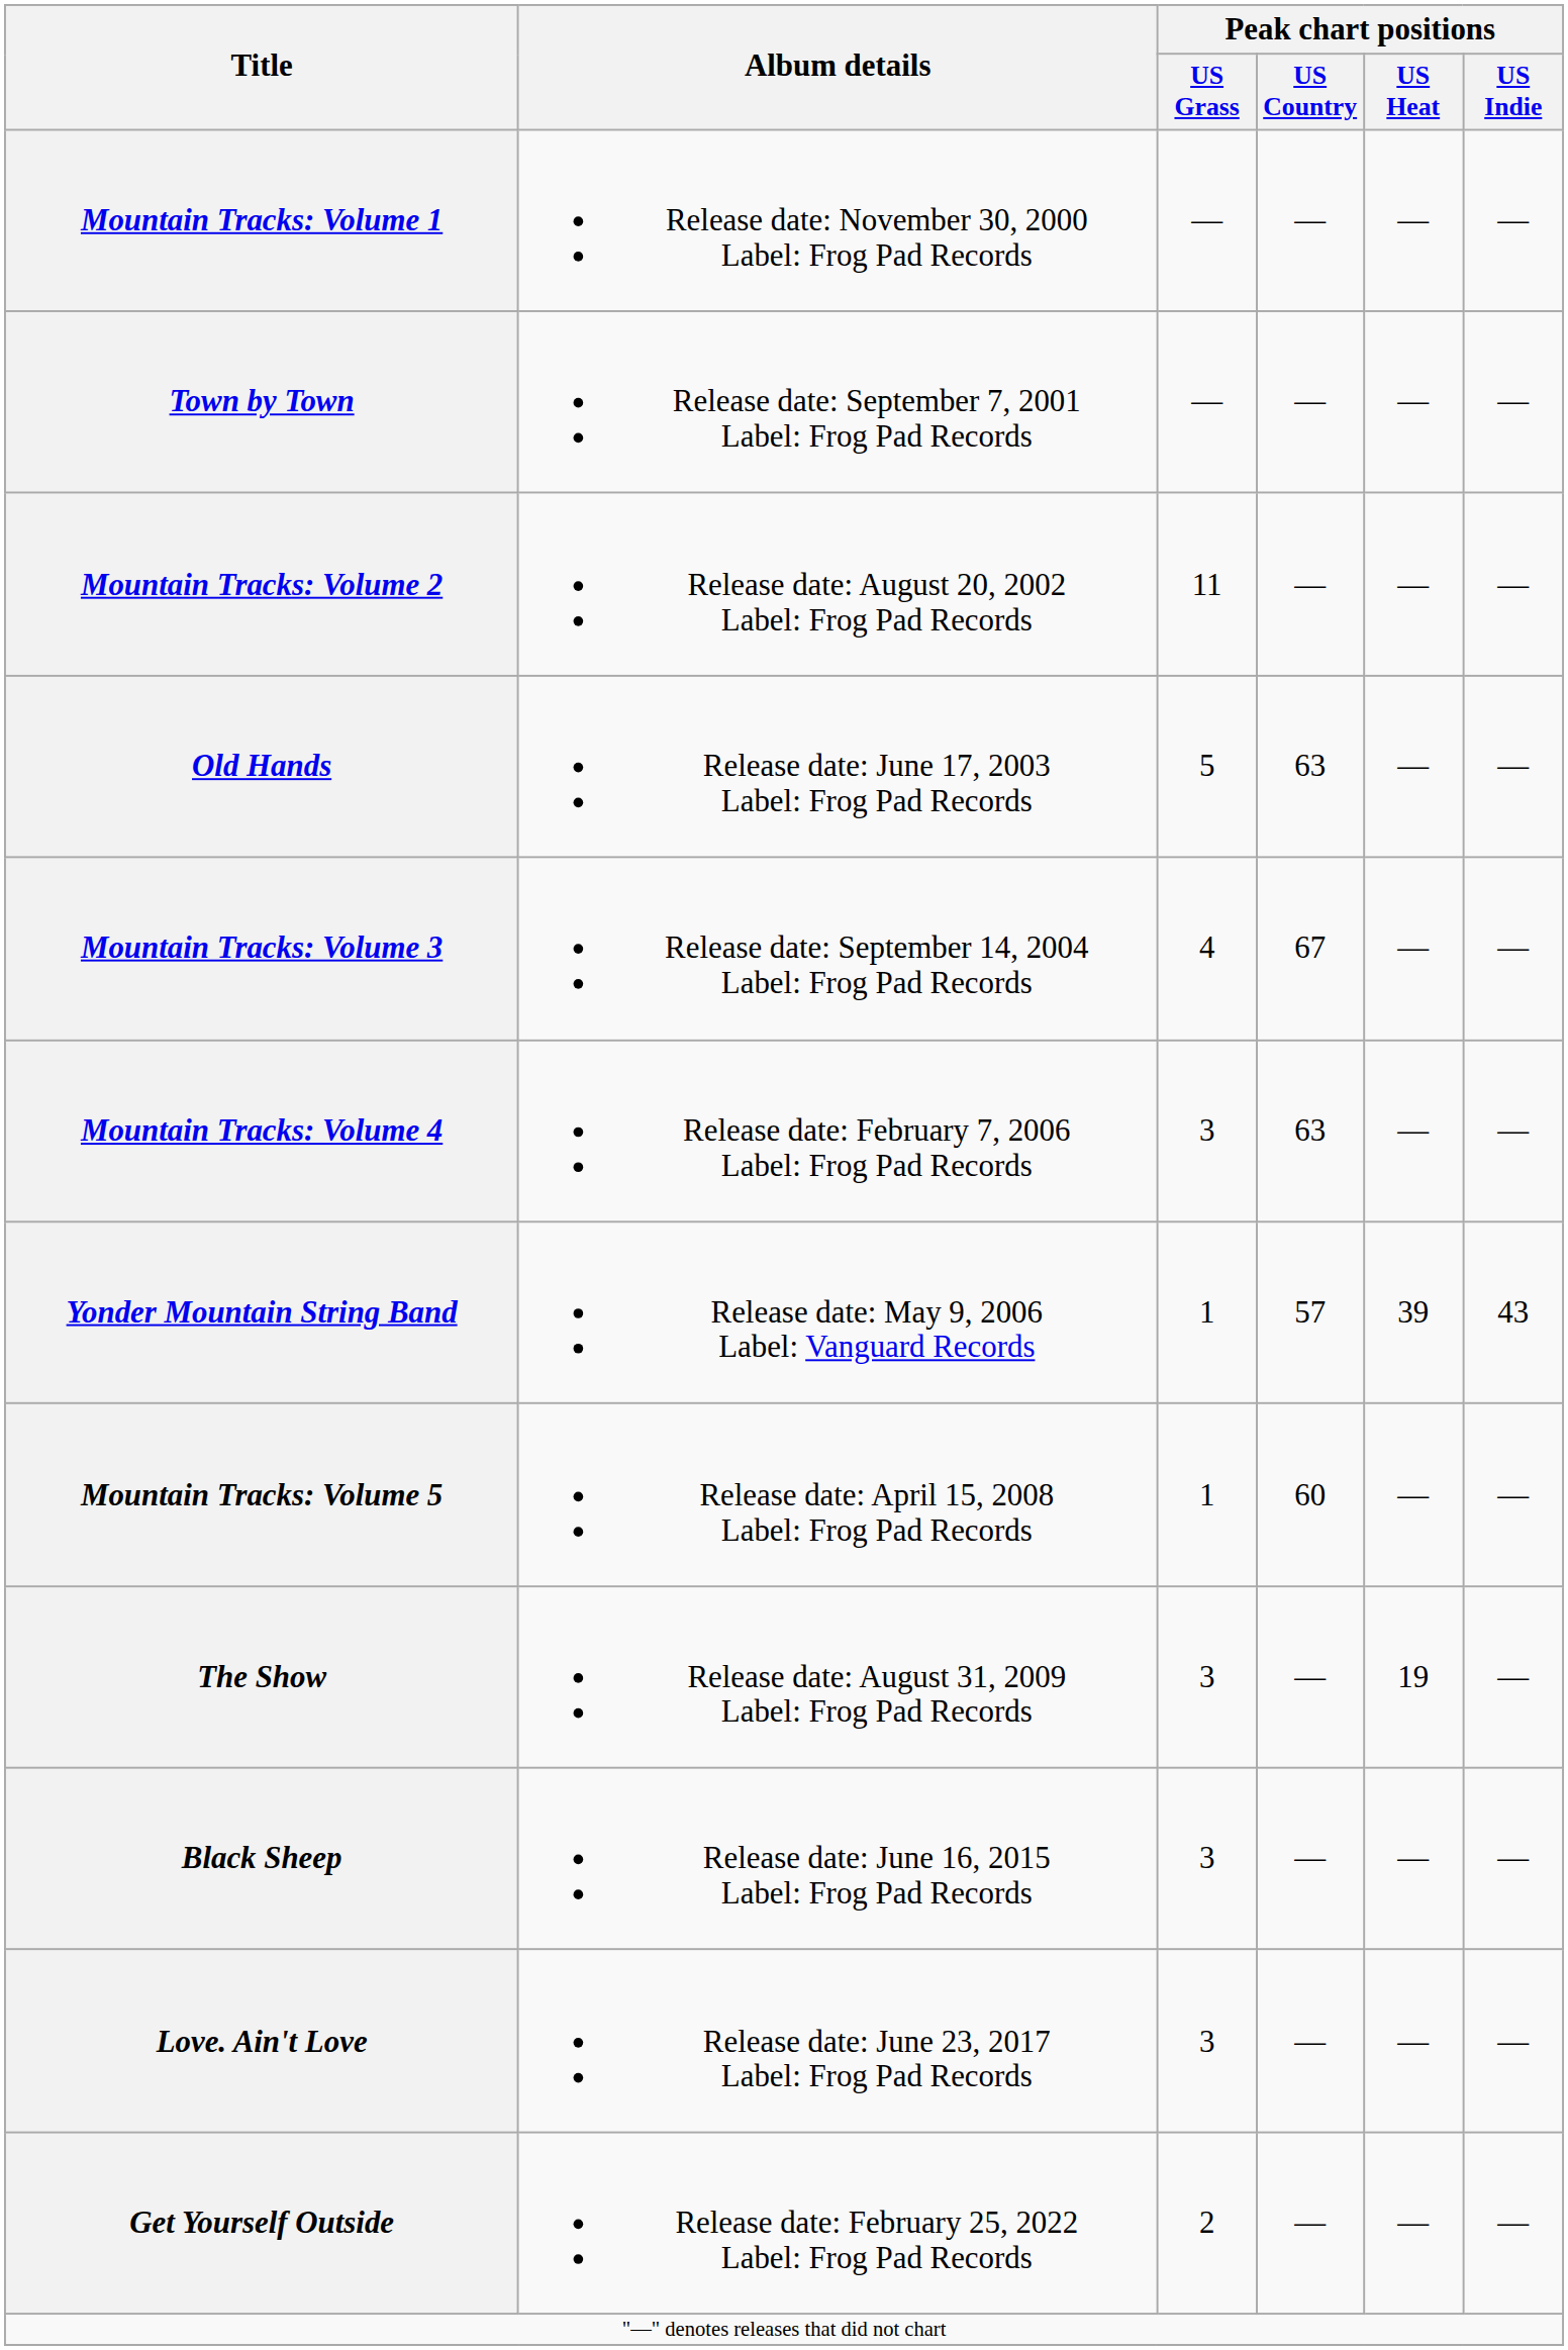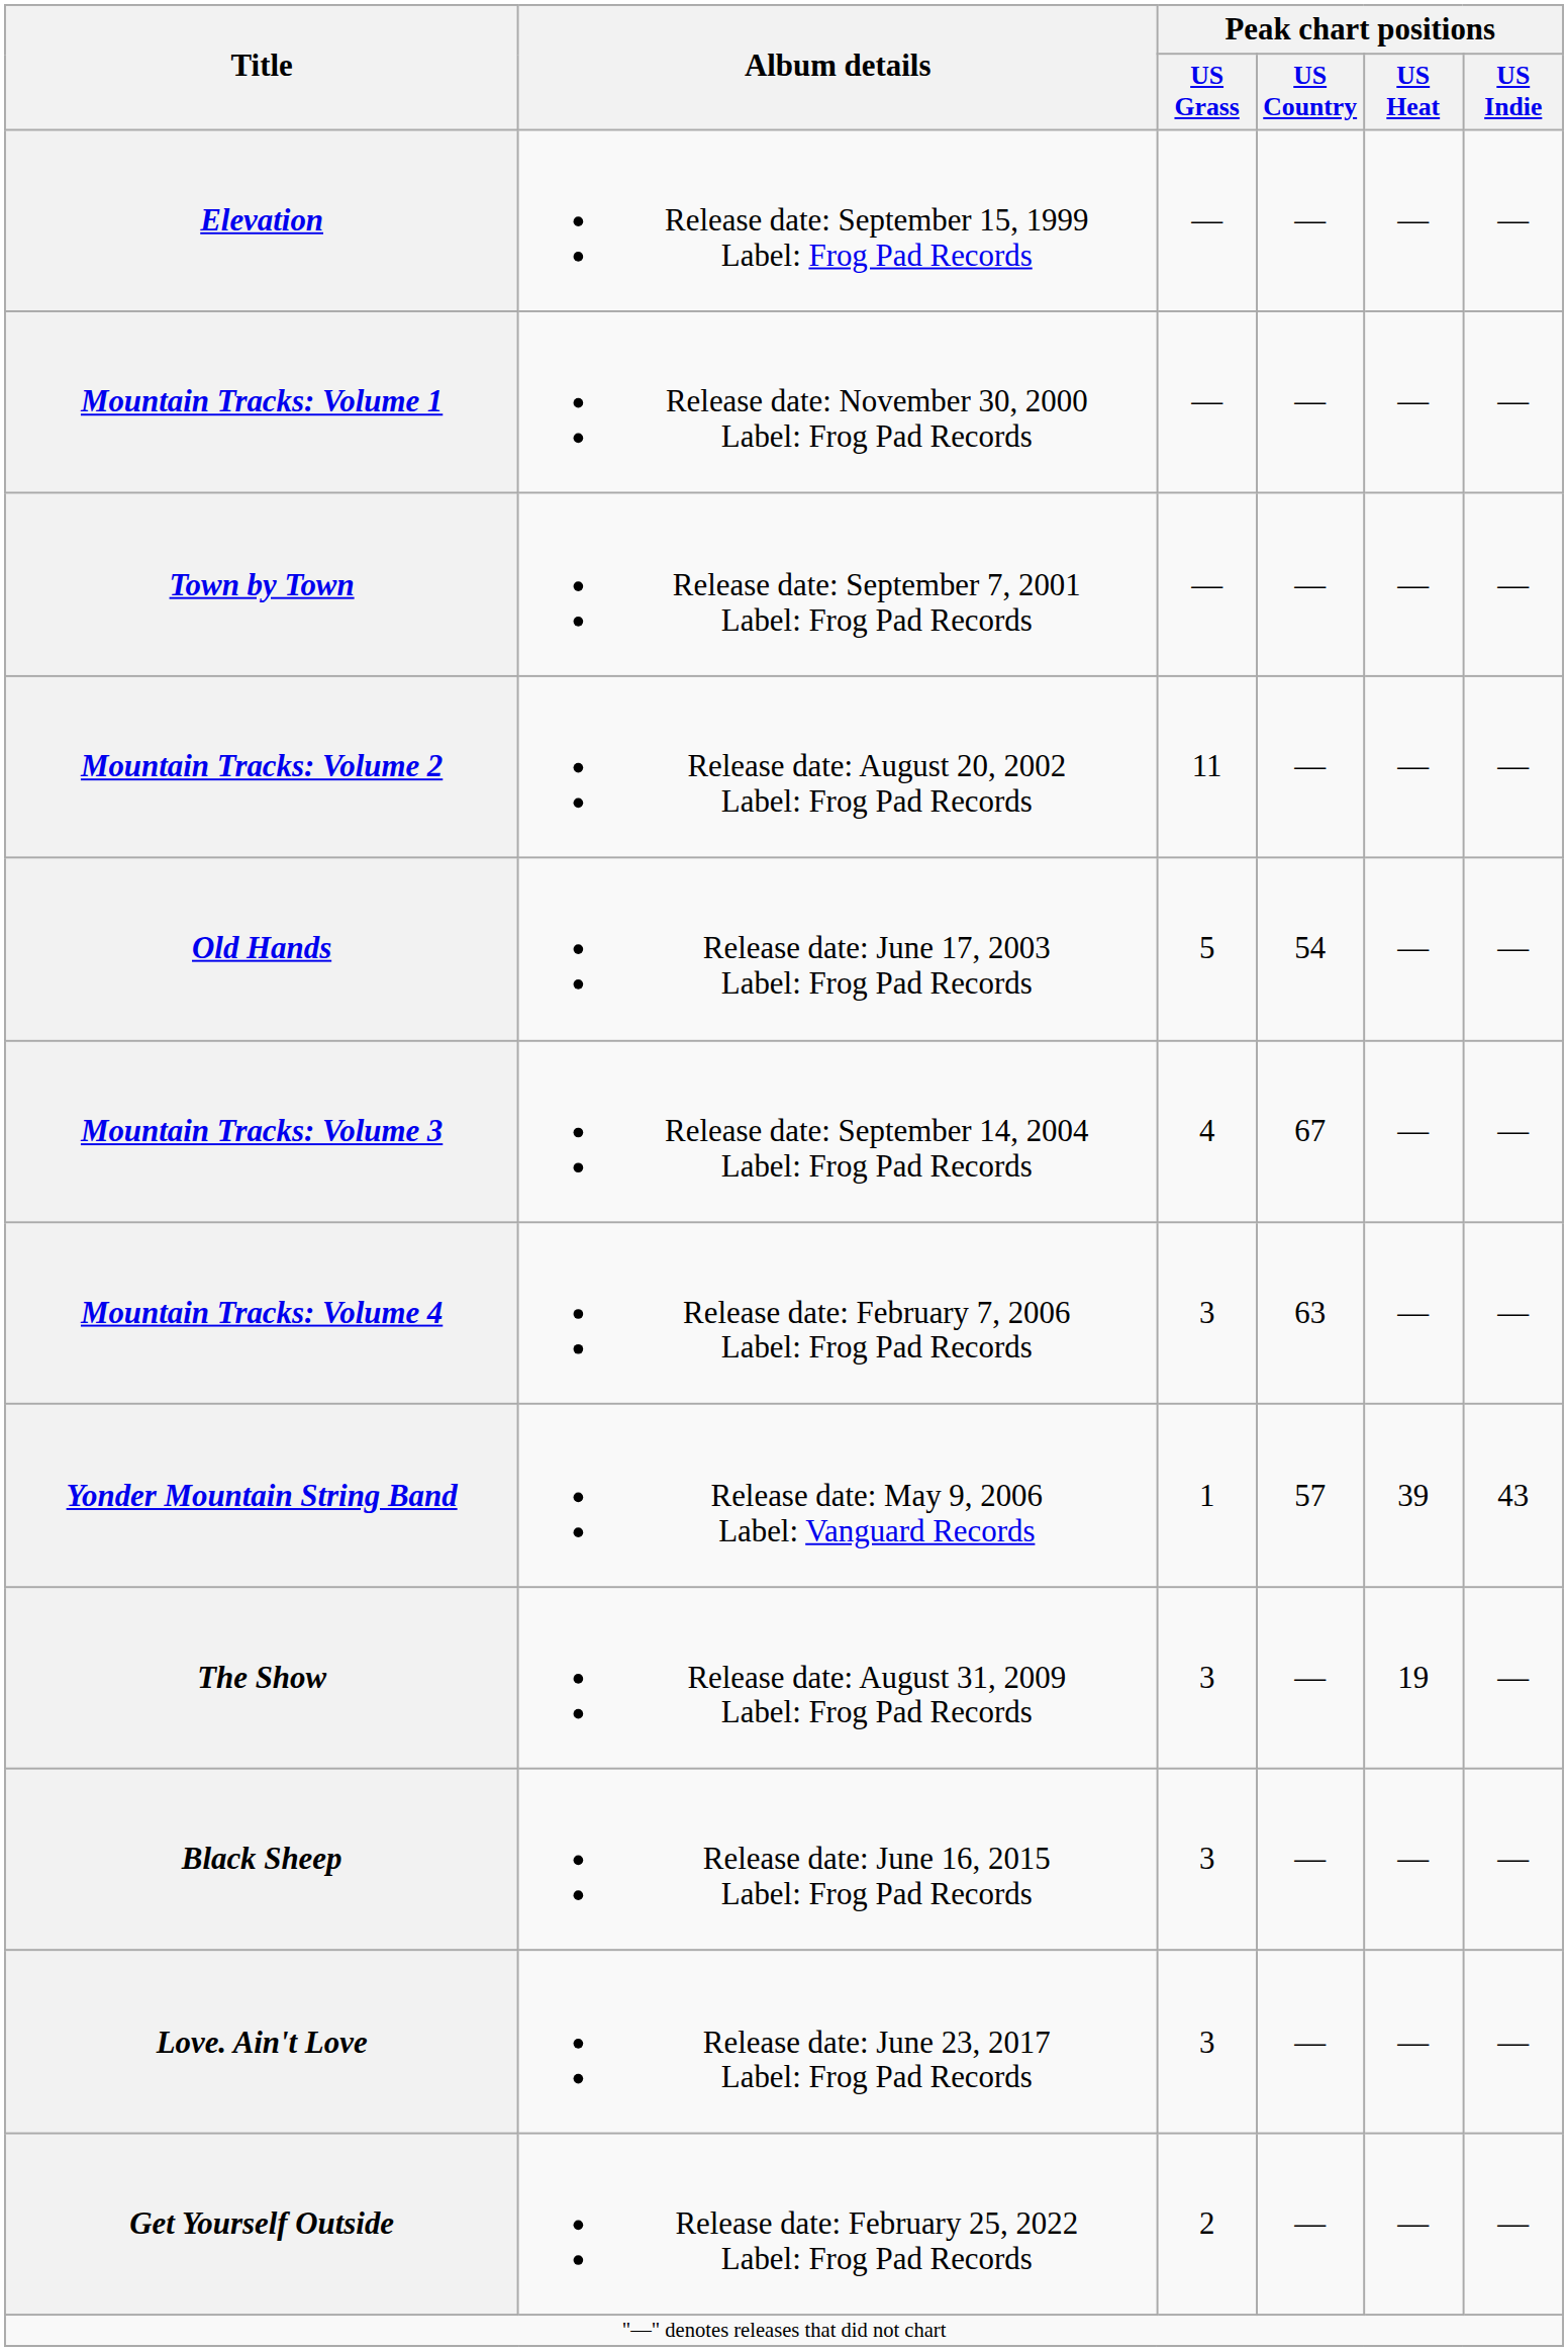 <table class="wikitable plainrowheaders" style="text-align:center;">
 <tr>
 <th rowspan="2" style="width:16em;">Title</th>
 <th rowspan="2" style="width:20em;">Album details</th>
 <th colspan="4">Peak chart positions</th>
 </tr>
 <tr style="font-size:smaller;">
 <th width="45"><a href='#'>US Grass</a></th>
 <th width="45"><a href='#'>US Country</a></th>
 <th width="45"><a href='#'>US Heat</a></th>
 <th width="45"><a href='#'>US Indie</a></th>
+</tr>
+<tr>
+<th scope="row"><em><a href='#'>Elevation</a></em></th>
+<td><br><ul><li>Release date: September 15, 1999</li><li>Label: <a href='#'>Frog Pad Records</a></li></ul></td>
+<td>—</td>
+<td>—</td>
+<td>—</td>
+<td>—</td>
 </tr>
 <tr>
 <th scope="row"><em><a href='#'>Mountain Tracks: Volume 1</a></em></th>
 <td><br><ul><li>Release date: November 30, 2000</li><li>Label: Frog Pad Records</li></ul></td>
 <td>—</td>
 <td>—</td>
 <td>—</td>
 <td>—</td>
 </tr>
 <tr>
 <th scope="row"><em><a href='#'>Town by Town</a></em></th>
 <td><br><ul><li>Release date: September 7, 2001</li><li>Label: Frog Pad Records</li></ul></td>
 <td>—</td>
 <td>—</td>
 <td>—</td>
 <td>—</td>
 </tr>
 <tr>
 <th scope="row"><em><a href='#'>Mountain Tracks: Volume 2</a></em></th>
 <td><br><ul><li>Release date: August 20, 2002</li><li>Label: Frog Pad Records</li></ul></td>
 <td>11</td>
 <td>—</td>
 <td>—</td>
 <td>—</td>
 </tr>
 <tr>
 <th scope="row"><em><a href='#'>Old Hands</a></em></th>
 <td><br><ul><li>Release date: June 17, 2003</li><li>Label: Frog Pad Records</li></ul></td>
 <td>5</td>
-<td>63</td>
+<td>54</td>
 <td>—</td>
 <td>—</td>
 </tr>
 <tr>
 <th scope="row"><em><a href='#'>Mountain Tracks: Volume 3</a></em></th>
 <td><br><ul><li>Release date: September 14, 2004</li><li>Label: Frog Pad Records</li></ul></td>
 <td>4</td>
 <td>67</td>
 <td>—</td>
 <td>—</td>
 </tr>
 <tr>
 <th scope="row"><em><a href='#'>Mountain Tracks: Volume 4</a></em></th>
 <td><br><ul><li>Release date: February 7, 2006</li><li>Label: Frog Pad Records</li></ul></td>
 <td>3</td>
 <td>63</td>
 <td>—</td>
 <td>—</td>
 </tr>
 <tr>
 <th scope="row"><em><a href='#'>Yonder Mountain String Band</a></em></th>
 <td><br><ul><li>Release date: May 9, 2006</li><li>Label: <a href='#'>Vanguard Records</a></li></ul></td>
 <td>1</td>
 <td>57</td>
 <td>39</td>
 <td>43</td>
-</tr>
-<tr>
-<th scope="row"><em>Mountain Tracks: Volume 5</em></th>
-<td><br><ul><li>Release date: April 15, 2008</li><li>Label: Frog Pad Records</li></ul></td>
-<td>1</td>
-<td>60</td>
-<td>—</td>
-<td>—</td>
 </tr>
 <tr>
 <th scope="row"><em>The Show</em></th>
 <td><br><ul><li>Release date: August 31, 2009</li><li>Label: Frog Pad Records</li></ul></td>
 <td>3</td>
 <td>—</td>
 <td>19</td>
 <td>—</td>
 </tr>
 <tr>
 <th scope="row"><em>Black Sheep</em></th>
 <td><br><ul><li>Release date: June 16, 2015</li><li>Label: Frog Pad Records</li></ul></td>
 <td>3</td>
 <td>—</td>
 <td>—</td>
 <td>—</td>
 </tr>
 <tr>
 <th scope="row"><em>Love. Ain't Love</em></th>
 <td><br><ul><li>Release date: June 23, 2017</li><li>Label: Frog Pad Records</li></ul></td>
 <td>3</td>
 <td>—</td>
 <td>—</td>
 <td>—</td>
 </tr>
 <tr>
 <th scope="row"><em>Get Yourself Outside</em></th>
 <td><br><ul><li>Release date: February 25, 2022</li><li>Label: Frog Pad Records</li></ul></td>
 <td>2</td>
 <td>—</td>
 <td>—</td>
 <td>—</td>
 </tr>
 <tr>
 <td colspan="6" style="font-size:8pt">"—" denotes releases that did not chart</td>
 </tr>
 <tr>
 </tr>
 </table>
